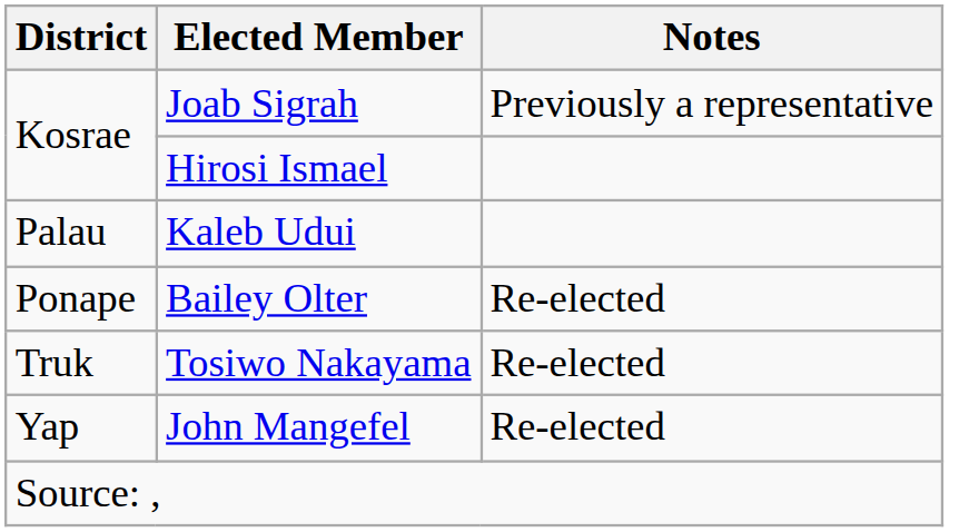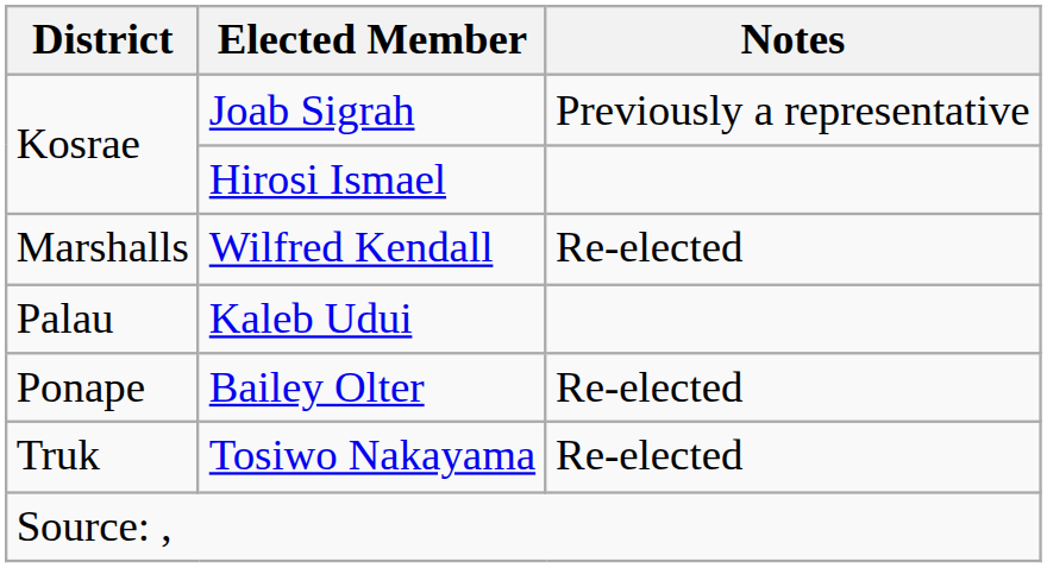 <table class=wikitable>
 <tr>
 <th>District</th>
 <th>Elected Member</th>
 <th>Notes</th>
 </tr>
 <tr>
 <td rowspan=2>Kosrae</td>
 <td><a href='#'>Joab Sigrah</a></td>
 <td>Previously a representative</td>
 </tr>
 <tr>
 <td><a href='#'>Hirosi Ismael</a></td>
 <td></td>
+</tr>
+<tr>
+<td>Marshalls</td>
+<td><a href='#'>Wilfred Kendall</a></td>
+<td>Re-elected</td>
 </tr>
 <tr>
 <td>Palau</td>
 <td><a href='#'>Kaleb Udui</a></td>
 <td></td>
 </tr>
 <tr>
 <td>Ponape</td>
 <td><a href='#'>Bailey Olter</a></td>
 <td>Re-elected</td>
 </tr>
 <tr>
 <td>Truk</td>
 <td><a href='#'>Tosiwo Nakayama</a></td>
 <td>Re-elected</td>
 </tr>
 <tr>
-<td>Yap</td>
-<td><a href='#'>John Mangefel</a></td>
-<td>Re-elected</td>
-</tr>
-<tr>
 <td colspan=3>Source: , </td>
 </tr>
 </table>
